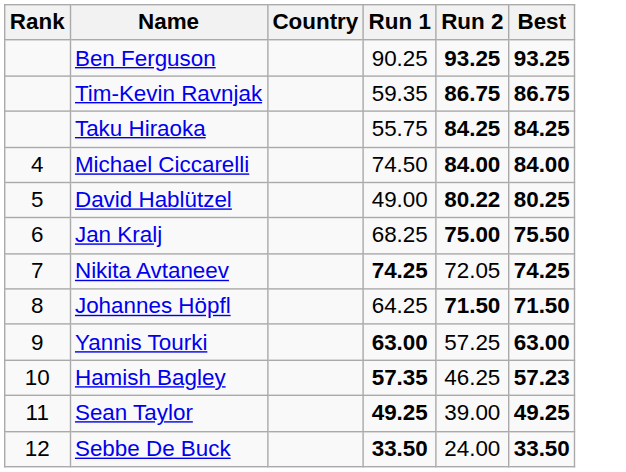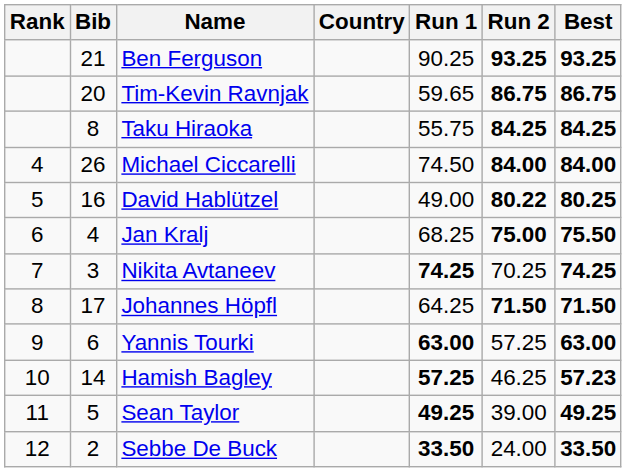 <table class="wikitable sortable" style="text-align:center">
 <tr>
 <th>Rank</th>
+<th>Bib</th>
 <th>Name</th>
 <th>Country</th>
 <th>Run 1</th>
 <th>Run 2</th>
 <th>Best</th>
 </tr>
 <tr>
 <td></td>
+<td>21</td>
 <td align=left><a href='#'>Ben Ferguson</a></td>
 <td align=left></td>
 <td>90.25</td>
 <td><strong>93.25</strong></td>
 <td><strong>93.25</strong></td>
 </tr>
 <tr>
 <td></td>
+<td>20</td>
 <td align=left><a href='#'>Tim-Kevin Ravnjak</a></td>
 <td align=left></td>
-<td>59.35</td>
+<td>59.65</td>
 <td><strong>86.75</strong></td>
 <td><strong>86.75</strong></td>
 </tr>
 <tr>
 <td></td>
+<td>8</td>
 <td align=left><a href='#'>Taku Hiraoka</a></td>
 <td align=left></td>
 <td>55.75</td>
 <td><strong>84.25</strong></td>
 <td><strong>84.25</strong></td>
 </tr>
 <tr>
 <td>4</td>
+<td>26</td>
 <td align=left><a href='#'>Michael Ciccarelli</a></td>
 <td align=left></td>
 <td>74.50</td>
 <td><strong>84.00</strong></td>
 <td><strong>84.00</strong></td>
 </tr>
 <tr>
 <td>5</td>
+<td>16</td>
 <td align=left><a href='#'>David Hablützel</a></td>
 <td align=left></td>
 <td>49.00</td>
 <td><strong>80.22</strong></td>
 <td><strong>80.25</strong></td>
 </tr>
 <tr>
 <td>6</td>
+<td>4</td>
 <td align=left><a href='#'>Jan Kralj</a></td>
 <td align=left></td>
 <td>68.25</td>
 <td><strong>75.00</strong></td>
 <td><strong>75.50</strong></td>
 </tr>
 <tr>
 <td>7</td>
+<td>3</td>
 <td align=left><a href='#'>Nikita Avtaneev</a></td>
 <td align=left></td>
 <td><strong>74.25</strong></td>
-<td>72.05</td>
+<td>70.25</td>
 <td><strong>74.25</strong></td>
 </tr>
 <tr>
 <td>8</td>
+<td>17</td>
 <td align=left><a href='#'>Johannes Höpfl</a></td>
 <td align=left></td>
 <td>64.25</td>
 <td><strong>71.50</strong></td>
 <td><strong>71.50</strong></td>
 </tr>
 <tr>
 <td>9</td>
+<td>6</td>
 <td align=left><a href='#'>Yannis Tourki</a></td>
 <td align=left></td>
 <td><strong>63.00</strong></td>
 <td>57.25</td>
 <td><strong>63.00</strong></td>
 </tr>
 <tr>
 <td>10</td>
+<td>14</td>
 <td align=left><a href='#'>Hamish Bagley</a></td>
 <td align=left></td>
-<td><strong>57.35</strong></td>
+<td><strong>57.25</strong></td>
 <td>46.25</td>
 <td><strong>57.23</strong></td>
 </tr>
 <tr>
 <td>11</td>
+<td>5</td>
 <td align=left><a href='#'>Sean Taylor</a></td>
 <td align=left></td>
 <td><strong>49.25</strong></td>
 <td>39.00</td>
 <td><strong>49.25</strong></td>
 </tr>
 <tr>
 <td>12</td>
+<td>2</td>
 <td align=left><a href='#'>Sebbe De Buck</a></td>
 <td align=left></td>
 <td><strong>33.50</strong></td>
 <td>24.00</td>
 <td><strong>33.50</strong></td>
 </tr>
 </table>
